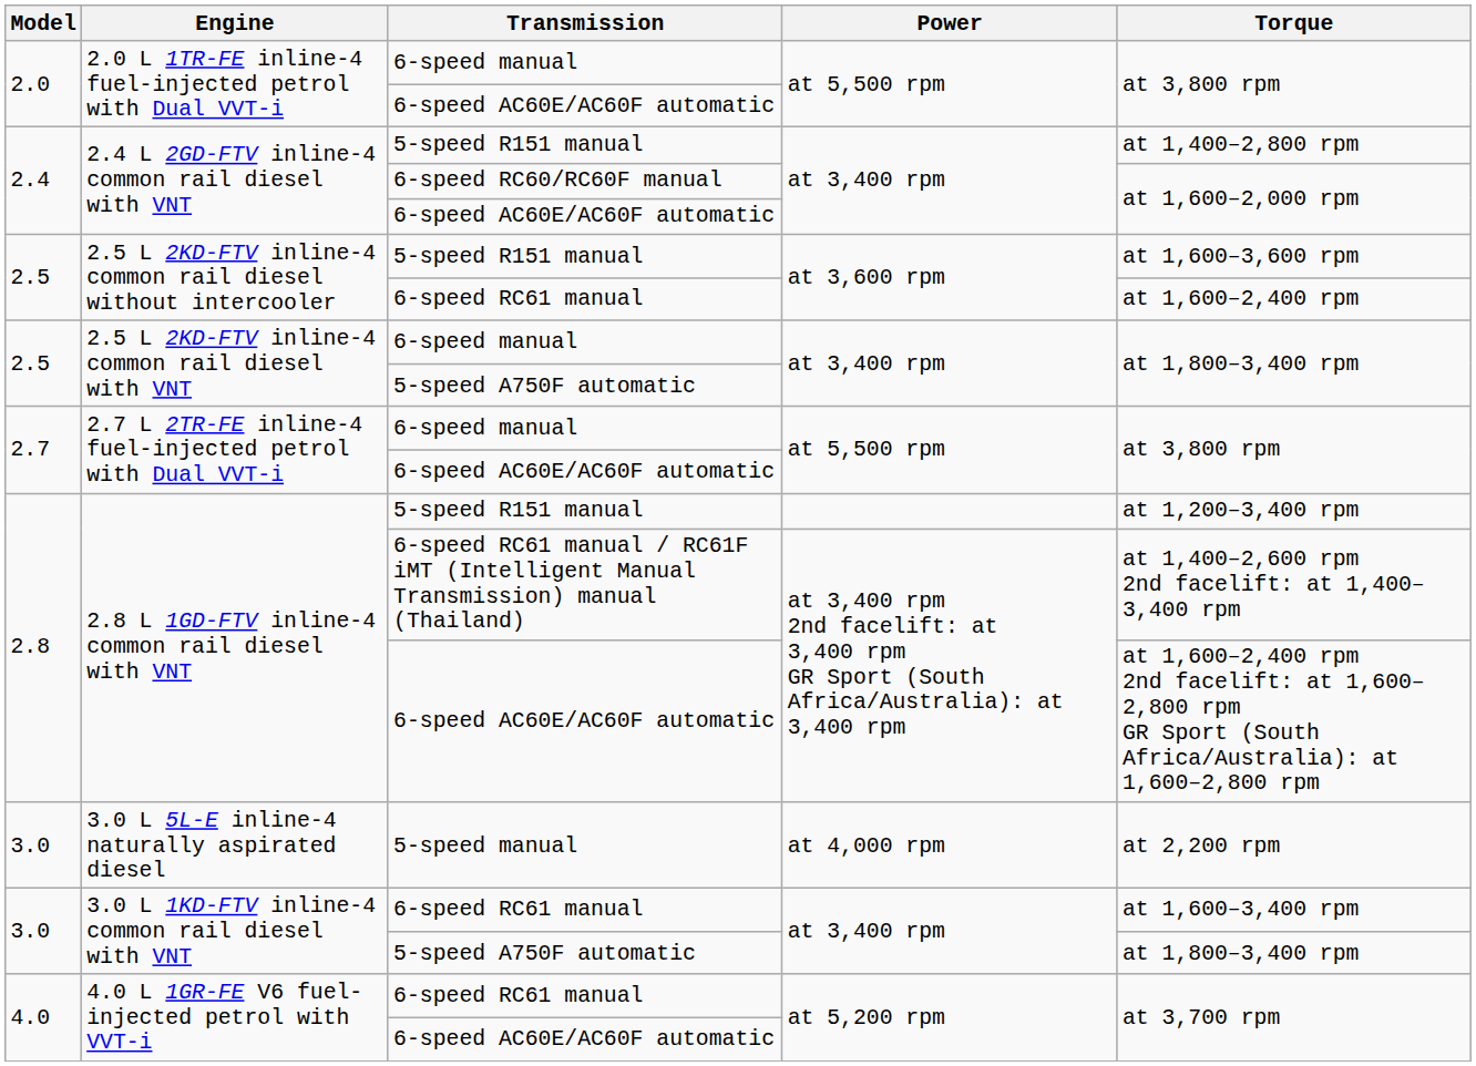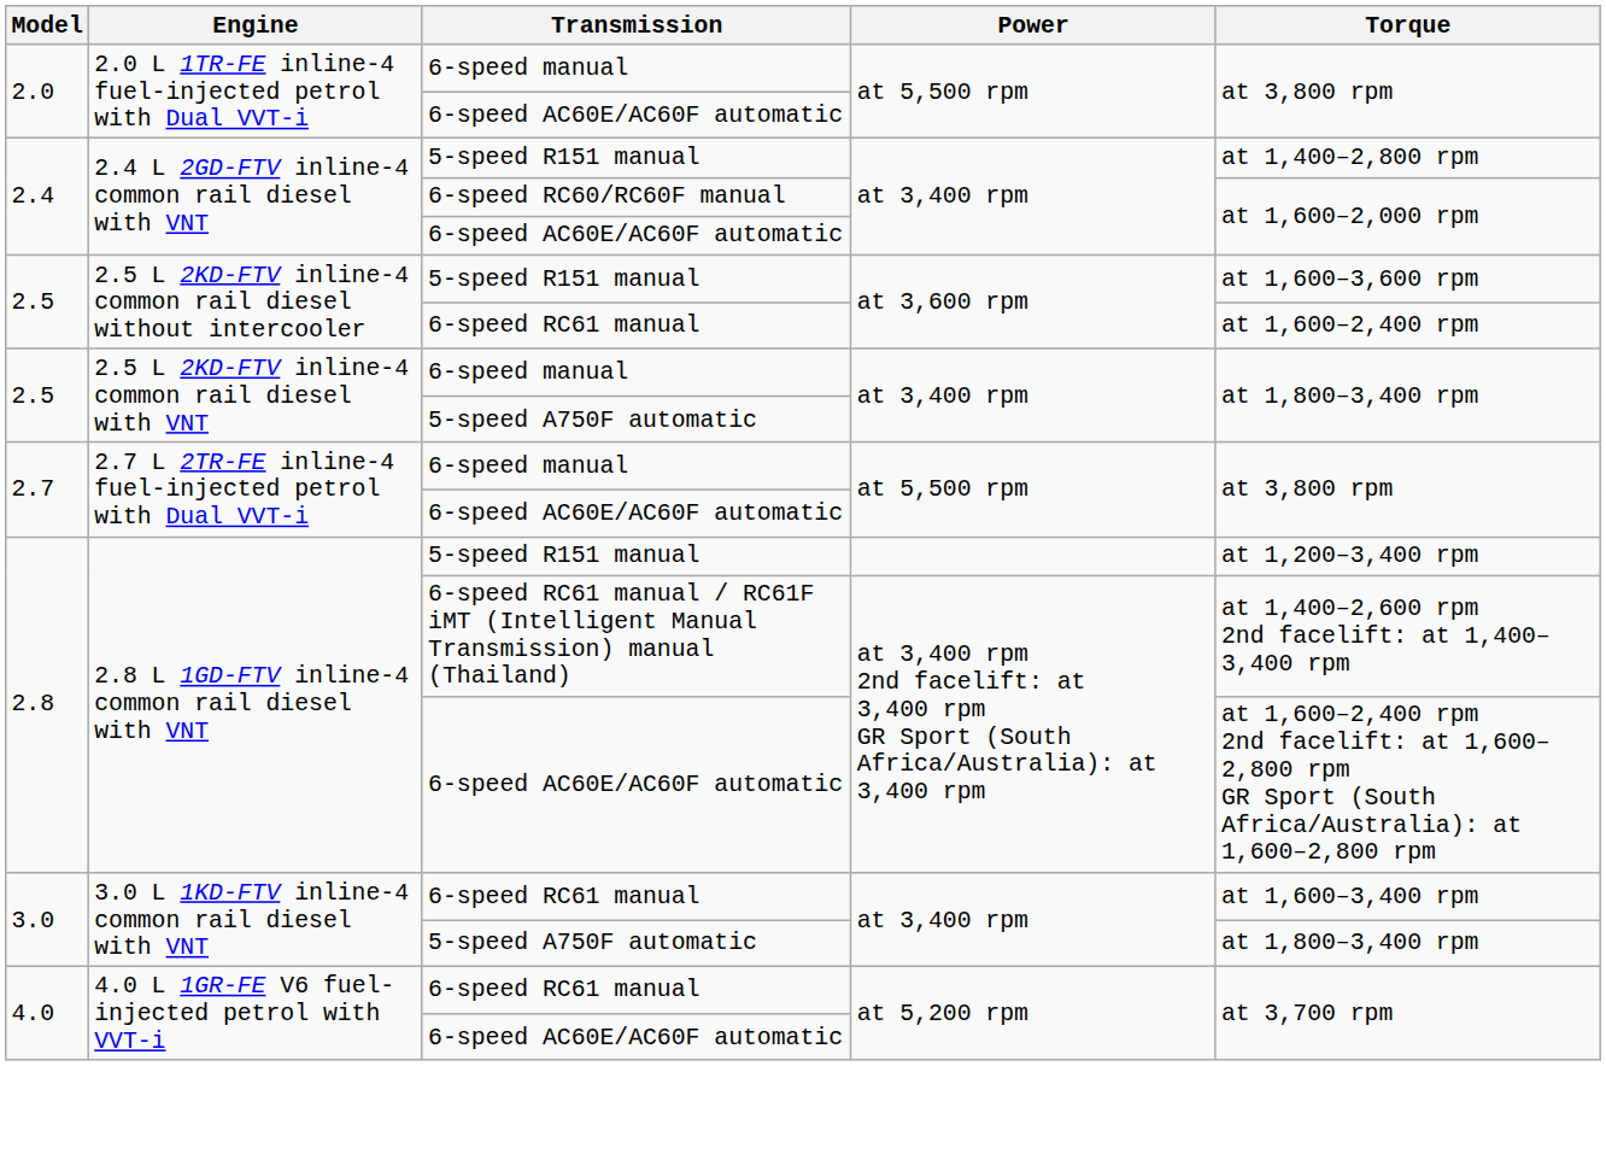 <table class = "wikitable">
 <tr>
 <th>Model</th>
 <th>Engine</th>
 <th>Transmission</th>
 <th>Power</th>
 <th>Torque</th>
 </tr>
 <tr>
 <td rowspan = "2">2.0</td>
 <td rowspan = "2">2.0 L <em><a href='#'>1TR-FE</a></em> inline-4 fuel-injected petrol with <a href='#'>Dual VVT-i</a></td>
 <td>6-speed manual</td>
 <td rowspan = "2"> at 5,500 rpm</td>
 <td rowspan = "2"> at 3,800 rpm</td>
 </tr>
 <tr>
 <td>6-speed AC60E/AC60F automatic</td>
 </tr>
 <tr>
 <td rowspan="3">2.4</td>
 <td rowspan="3">2.4 L <em><a href='#'>2GD-FTV</a></em> inline-4 common rail diesel with <a href='#'>VNT</a></td>
 <td>5-speed R151 manual</td>
 <td rowspan="3"> at 3,400 rpm</td>
 <td> at 1,400–2,800 rpm</td>
 </tr>
 <tr>
 <td>6-speed RC60/RC60F manual</td>
 <td rowspan="2"> at 1,600–2,000 rpm</td>
 </tr>
 <tr>
 <td>6-speed AC60E/AC60F automatic</td>
 </tr>
 <tr>
 <td rowspan = "2">2.5</td>
 <td rowspan = "2">2.5 L <em><a href='#'>2KD-FTV</a></em> inline-4 common rail diesel without intercooler</td>
 <td>5-speed R151 manual</td>
 <td rowspan = "2"> at 3,600 rpm</td>
 <td> at 1,600–3,600 rpm</td>
 </tr>
 <tr>
 <td>6-speed RC61 manual</td>
 <td> at 1,600–2,400 rpm</td>
 </tr>
 <tr>
 <td rowspan = "2">2.5</td>
 <td rowspan = "2">2.5 L <em><a href='#'>2KD-FTV</a></em> inline-4 common rail diesel with <a href='#'>VNT</a></td>
 <td>6-speed manual</td>
 <td rowspan = "2"> at 3,400 rpm</td>
 <td rowspan = "2"> at 1,800–3,400 rpm</td>
 </tr>
 <tr>
 <td>5-speed A750F automatic</td>
 </tr>
 <tr>
 <td rowspan = "2">2.7</td>
 <td rowspan = "2">2.7 L <em><a href='#'>2TR-FE</a></em> inline-4 fuel-injected petrol with <a href='#'>Dual VVT-i</a></td>
 <td>6-speed manual</td>
 <td rowspan = "2"> at 5,500 rpm</td>
 <td rowspan = "2"> at 3,800 rpm</td>
 </tr>
 <tr>
 <td>6-speed AC60E/AC60F automatic</td>
 </tr>
 <tr>
 <td rowspan="3">2.8</td>
 <td rowspan="3">2.8 L <em><a href='#'>1GD-FTV</a></em> inline-4 common rail diesel with <a href='#'>VNT</a></td>
 <td>5-speed R151 manual</td>
 <td></td>
 <td> at 1,200–3,400 rpm</td>
 </tr>
 <tr>
 <td>6-speed RC61 manual / RC61F iMT (Intelligent Manual Transmission) manual (Thailand)</td>
 <td rowspan="2"> at 3,400 rpm<br>2nd facelift:  at 3,400 rpm<br>GR Sport (South Africa/Australia):  at 3,400 rpm</td>
 <td> at 1,400–2,600 rpm<br>2nd facelift:  at 1,400–3,400 rpm</td>
 </tr>
 <tr>
 <td>6-speed AC60E/AC60F automatic</td>
 <td> at 1,600–2,400 rpm<br>2nd facelift:  at 1,600–2,800 rpm<br>GR Sport (South Africa/Australia):  at 1,600–2,800 rpm</td>
 </tr>
 <tr>
-<td>3.0</td>
-<td>3.0 L <em><a href='#'>5L-E</a></em> inline-4<br>naturally aspirated diesel</td>
-<td>5-speed manual</td>
-<td> at 4,000 rpm</td>
-<td> at 2,200 rpm</td>
-</tr>
-<tr>
 <td rowspan = "2">3.0</td>
 <td rowspan = "2">3.0 L <em><a href='#'>1KD-FTV</a></em> inline-4<br>common rail diesel with <a href='#'>VNT</a></td>
 <td>6-speed RC61 manual</td>
 <td rowspan = "2"> at 3,400 rpm</td>
 <td> at 1,600–3,400 rpm</td>
 </tr>
 <tr>
 <td>5-speed A750F automatic</td>
 <td> at 1,800–3,400 rpm</td>
 </tr>
 <tr>
 <td rowspan = "2">4.0</td>
 <td rowspan = "2">4.0 L <em><a href='#'>1GR-FE</a></em> V6 fuel-injected petrol with <a href='#'>VVT-i</a></td>
 <td>6-speed RC61 manual</td>
 <td rowspan = "2"> at 5,200 rpm</td>
 <td rowspan = "2"> at 3,700 rpm</td>
 </tr>
 <tr>
 <td>6-speed AC60E/AC60F automatic</td>
 </tr>
 </table>
